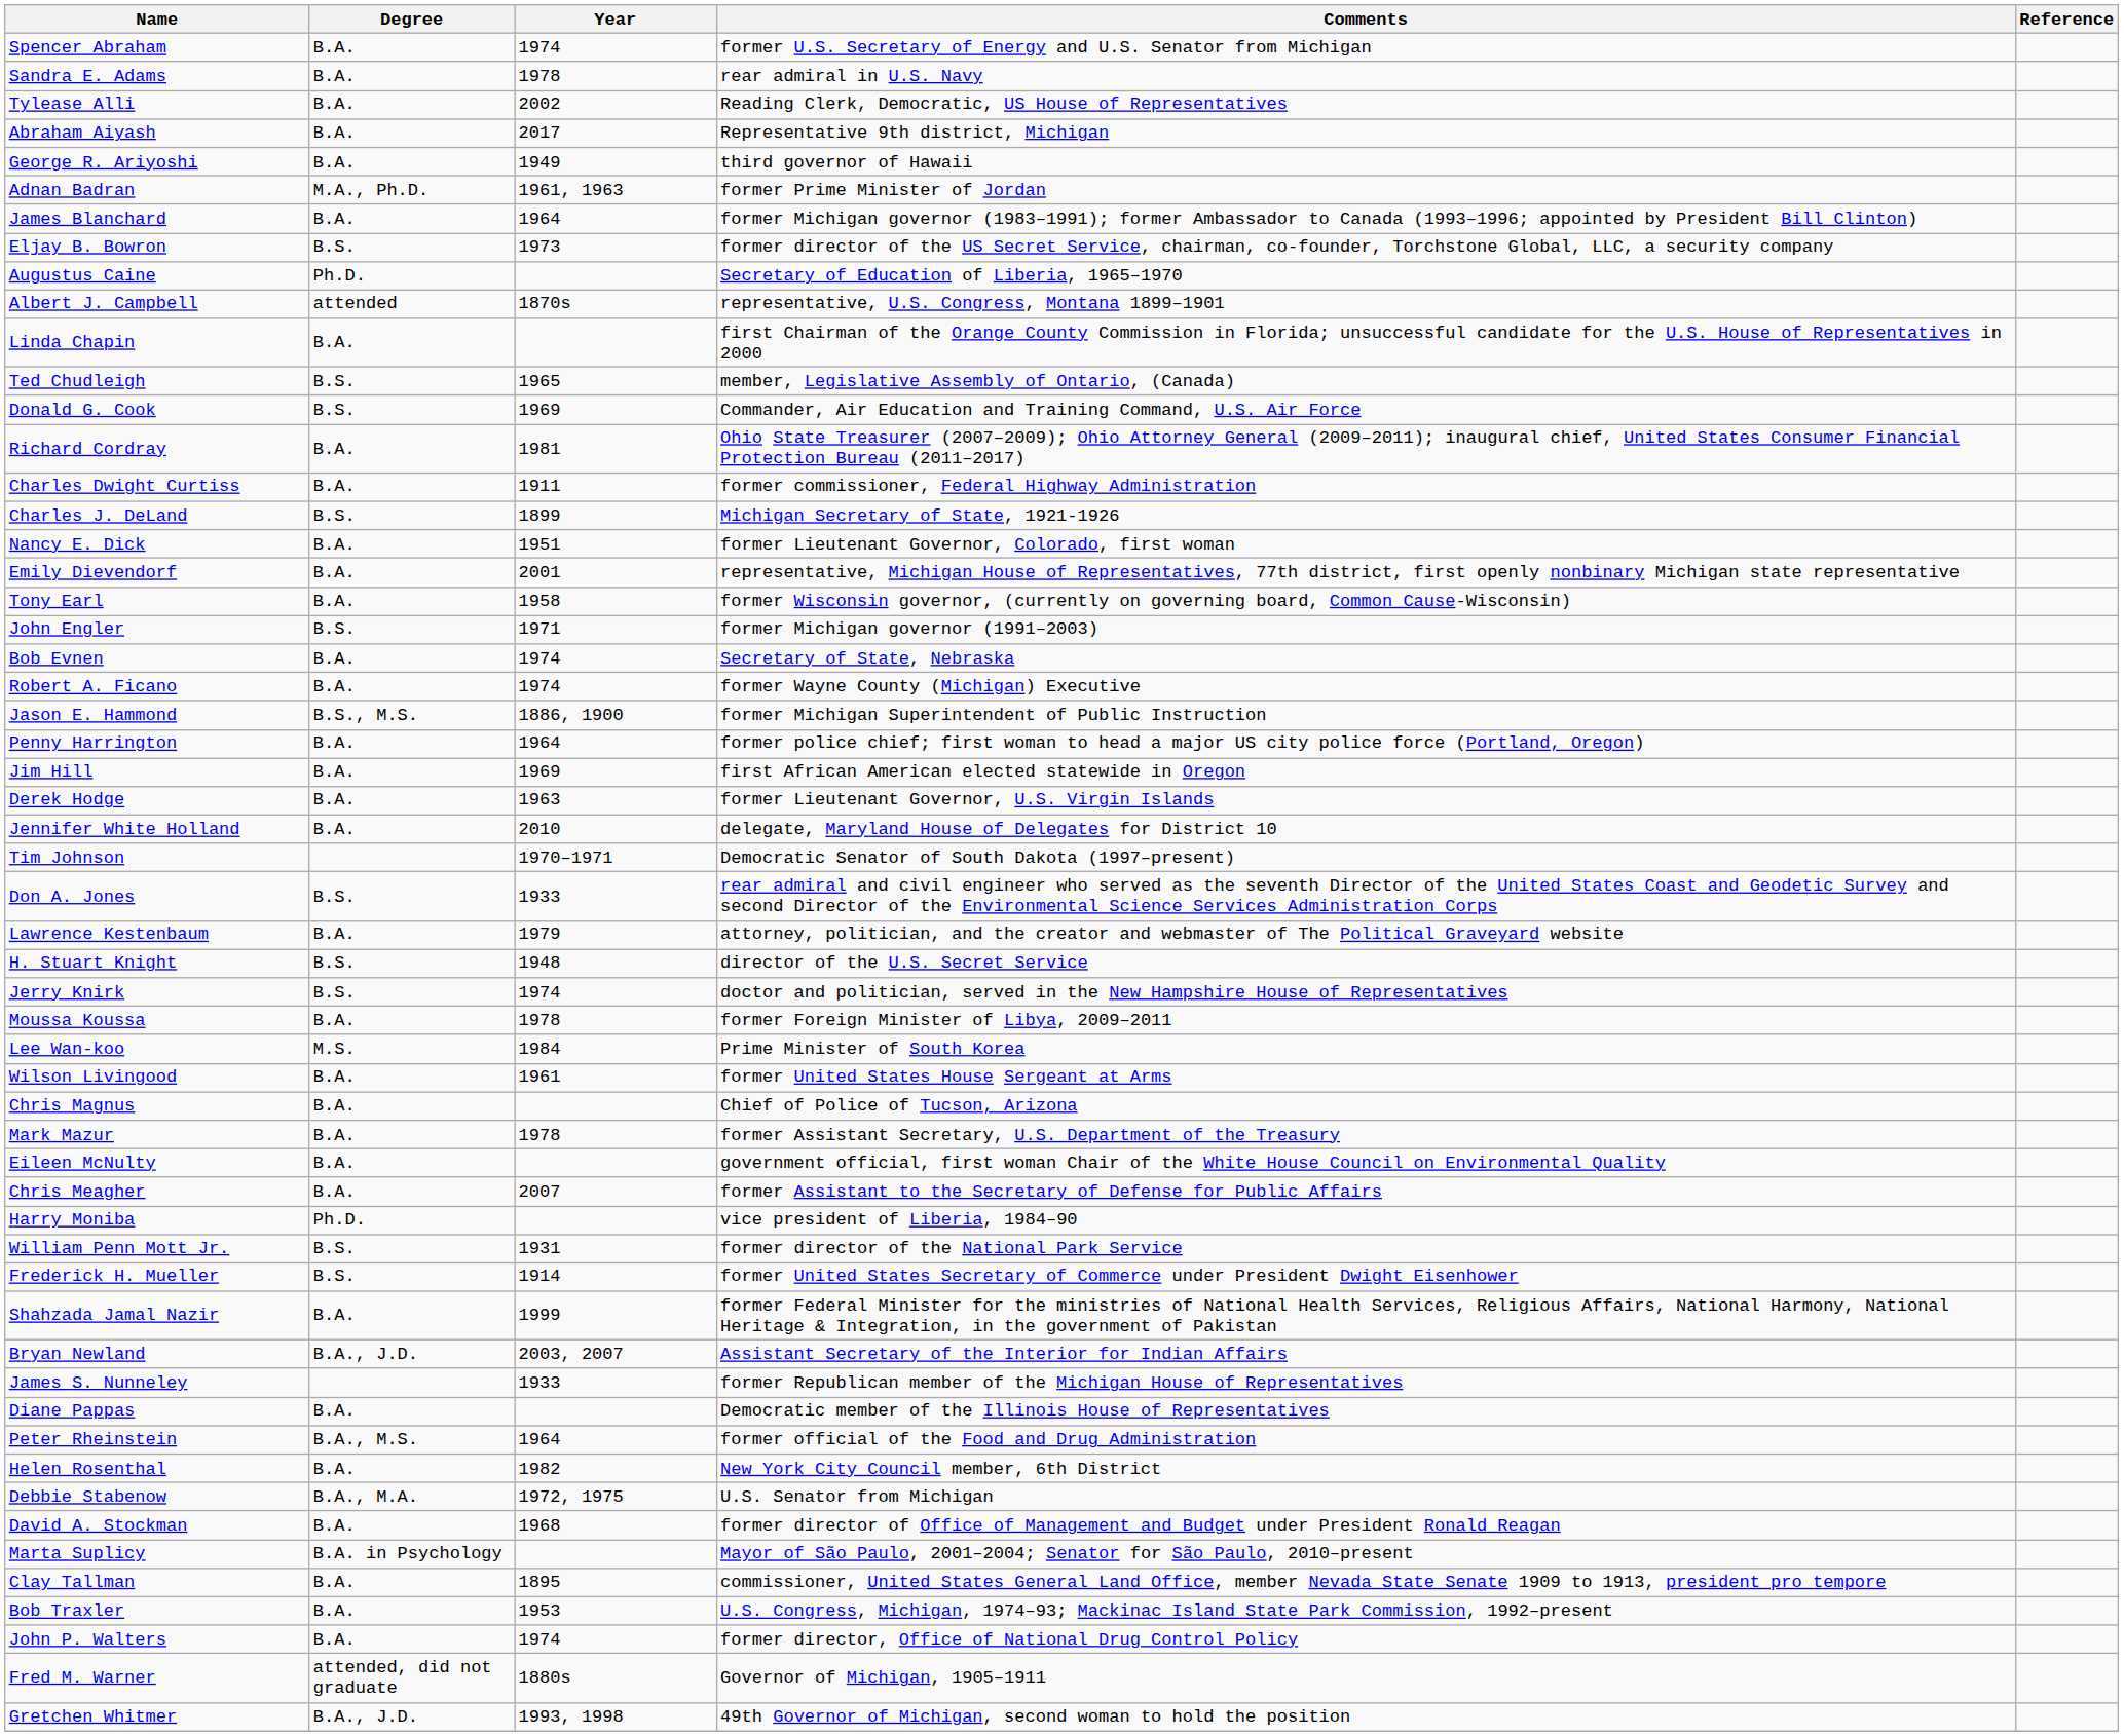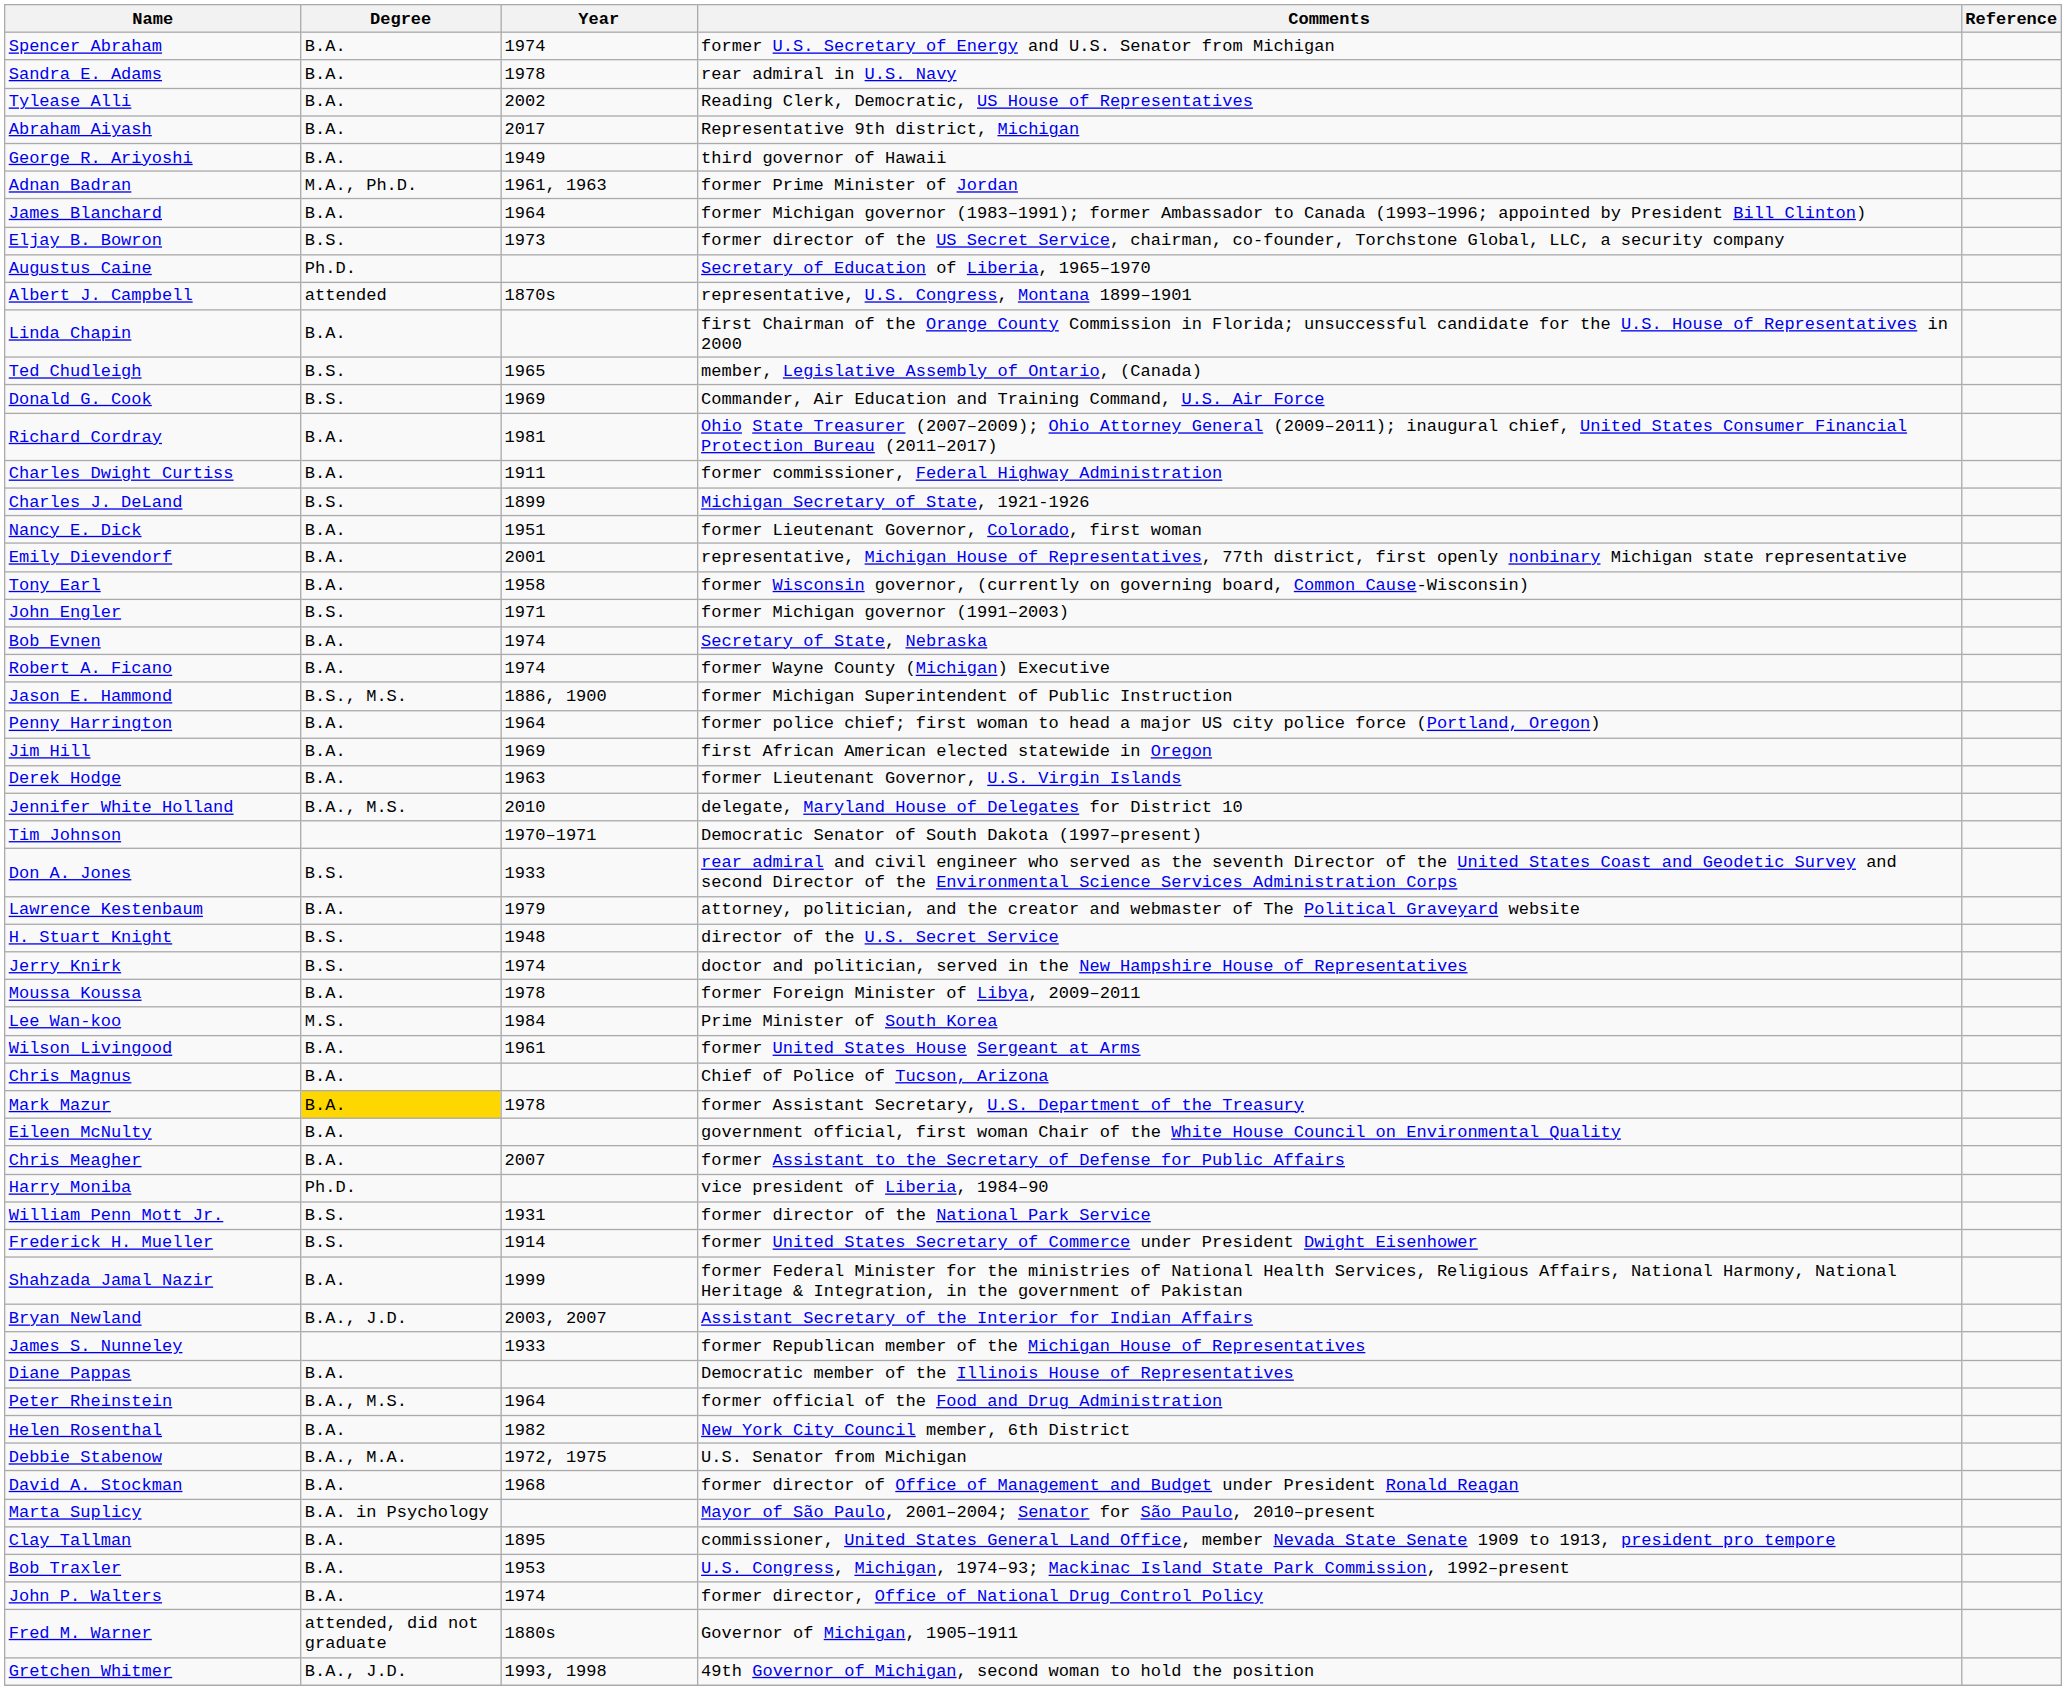 <table class="wikitable sortable">
 <tr>
 <th style="width:15%;">Name</th>
 <th style="width:10%;">Degree</th>
 <th style="width:10%;">Year</th>
 <th style="width:65%;">Comments</th>
 <th style="width:5%;">Reference</th>
 </tr>
 <tr>
 <td><a href='#'>Spencer Abraham</a></td>
 <td>B.A.</td>
 <td>1974</td>
 <td>former <a href='#'>U.S. Secretary of Energy</a> and U.S. Senator from Michigan</td>
 <td></td>
 </tr>
 <tr>
 <td><a href='#'>Sandra E. Adams</a></td>
 <td>B.A.</td>
 <td>1978</td>
 <td>rear admiral in <a href='#'>U.S. Navy</a></td>
 <td></td>
 </tr>
 <tr>
 <td><a href='#'>Tylease Alli</a></td>
 <td>B.A.</td>
 <td>2002</td>
 <td>Reading Clerk, Democratic, <a href='#'>US House of Representatives</a></td>
 <td></td>
 </tr>
 <tr>
 <td><a href='#'>Abraham Aiyash</a></td>
 <td>B.A.</td>
 <td>2017</td>
 <td>Representative 9th district, <a href='#'>Michigan</a></td>
 <td></td>
 </tr>
 <tr>
 <td><a href='#'>George R. Ariyoshi</a></td>
 <td>B.A.</td>
 <td>1949</td>
 <td>third governor of Hawaii</td>
 <td></td>
 </tr>
 <tr>
 <td><a href='#'>Adnan Badran</a></td>
 <td>M.A., Ph.D.</td>
 <td>1961, 1963</td>
 <td>former Prime Minister of <a href='#'>Jordan</a></td>
 <td></td>
 </tr>
 <tr>
 <td><a href='#'>James Blanchard</a></td>
 <td>B.A.</td>
 <td>1964</td>
 <td>former Michigan governor (1983–1991); former Ambassador to Canada (1993–1996; appointed by President <a href='#'>Bill Clinton</a>)</td>
 <td></td>
 </tr>
 <tr>
 <td><a href='#'>Eljay B. Bowron</a></td>
 <td>B.S.</td>
 <td>1973</td>
 <td>former director of the <a href='#'>US Secret Service</a>, chairman, co-founder, Torchstone Global, LLC, a security company</td>
 <td></td>
 </tr>
 <tr>
 <td><a href='#'>Augustus Caine</a></td>
 <td>Ph.D.</td>
 <td></td>
 <td><a href='#'>Secretary of Education</a> of <a href='#'>Liberia</a>, 1965–1970</td>
 <td></td>
 </tr>
 <tr>
 <td><a href='#'>Albert J. Campbell</a></td>
 <td>attended</td>
 <td>1870s</td>
 <td>representative, <a href='#'>U.S. Congress</a>, <a href='#'>Montana</a> 1899–1901</td>
 <td></td>
 </tr>
 <tr>
 <td><a href='#'>Linda Chapin</a></td>
 <td>B.A.</td>
 <td></td>
 <td>first Chairman of the <a href='#'>Orange County</a> Commission in Florida; unsuccessful candidate for the <a href='#'>U.S. House of Representatives</a> in 2000</td>
 <td></td>
 </tr>
 <tr>
 <td><a href='#'>Ted Chudleigh</a></td>
 <td>B.S.</td>
 <td>1965</td>
 <td>member, <a href='#'>Legislative Assembly of Ontario</a>, (Canada)</td>
 <td></td>
 </tr>
 <tr>
 <td><a href='#'>Donald G. Cook</a></td>
 <td>B.S.</td>
 <td>1969</td>
 <td>Commander, Air Education and Training Command, <a href='#'>U.S. Air Force</a></td>
 <td></td>
 </tr>
 <tr>
 <td><a href='#'>Richard Cordray</a></td>
 <td>B.A.</td>
 <td>1981</td>
 <td><a href='#'>Ohio</a> <a href='#'>State Treasurer</a> (2007–2009); <a href='#'>Ohio Attorney General</a> (2009–2011); inaugural chief, <a href='#'>United States Consumer Financial Protection Bureau</a> (2011–2017)</td>
 <td></td>
 </tr>
 <tr>
 <td><a href='#'>Charles Dwight Curtiss</a></td>
 <td>B.A.</td>
 <td>1911</td>
 <td>former commissioner, <a href='#'>Federal Highway Administration</a></td>
 <td></td>
 </tr>
 <tr>
 <td><a href='#'>Charles J. DeLand</a></td>
 <td>B.S.</td>
 <td>1899</td>
 <td><a href='#'>Michigan Secretary of State</a>, 1921-1926</td>
 <td></td>
 </tr>
 <tr>
 <td><a href='#'>Nancy E. Dick</a></td>
 <td>B.A.</td>
 <td>1951</td>
 <td>former Lieutenant Governor, <a href='#'>Colorado</a>, first woman</td>
 <td></td>
 </tr>
 <tr>
 <td><a href='#'>Emily Dievendorf</a></td>
 <td>B.A.</td>
 <td>2001</td>
 <td>representative, <a href='#'>Michigan House of Representatives</a>, 77th district, first openly <a href='#'>nonbinary</a> Michigan state representative</td>
 <td></td>
 </tr>
 <tr>
 <td><a href='#'>Tony Earl</a></td>
 <td>B.A.</td>
 <td>1958</td>
 <td>former <a href='#'>Wisconsin</a> governor, (currently on governing board, <a href='#'>Common Cause</a>-Wisconsin)</td>
 <td></td>
 </tr>
 <tr>
 <td><a href='#'>John Engler</a></td>
 <td>B.S.</td>
 <td>1971</td>
 <td>former Michigan governor (1991–2003)</td>
 <td></td>
 </tr>
 <tr>
 <td><a href='#'>Bob Evnen</a></td>
 <td>B.A.</td>
 <td>1974</td>
 <td><a href='#'>Secretary of State</a>, <a href='#'>Nebraska</a></td>
 <td></td>
 </tr>
 <tr>
 <td><a href='#'>Robert A. Ficano</a></td>
 <td>B.A.</td>
 <td>1974</td>
 <td>former Wayne County (<a href='#'>Michigan</a>) Executive</td>
 <td></td>
 </tr>
 <tr>
 <td><a href='#'>Jason E. Hammond</a></td>
 <td>B.S., M.S.</td>
 <td>1886, 1900</td>
 <td>former Michigan Superintendent of Public Instruction</td>
 <td></td>
 </tr>
 <tr>
 <td><a href='#'>Penny Harrington</a></td>
 <td>B.A.</td>
 <td>1964</td>
 <td>former police chief; first woman to head a major US city police force (<a href='#'>Portland, Oregon</a>)</td>
 <td></td>
 </tr>
 <tr>
 <td><a href='#'>Jim Hill</a></td>
 <td>B.A.</td>
 <td>1969</td>
 <td>first African American elected statewide in <a href='#'>Oregon</a></td>
 <td></td>
 </tr>
 <tr>
 <td><a href='#'>Derek Hodge</a></td>
 <td>B.A.</td>
 <td>1963</td>
 <td>former Lieutenant Governor, <a href='#'>U.S. Virgin Islands</a></td>
 <td></td>
 </tr>
 <tr>
 <td><a href='#'>Jennifer White Holland</a></td>
-<td>B.A.</td>
+<td>B.A., M.S.</td>
 <td>2010</td>
 <td>delegate, <a href='#'>Maryland House of Delegates</a> for District 10</td>
 <td></td>
 </tr>
 <tr>
 <td><a href='#'>Tim Johnson</a></td>
 <td></td>
 <td>1970–1971</td>
 <td>Democratic Senator of South Dakota (1997–present)</td>
 <td></td>
 </tr>
 <tr>
 <td><a href='#'>Don A. Jones</a></td>
 <td>B.S.</td>
 <td>1933</td>
 <td><a href='#'>rear admiral</a> and civil engineer who served as the seventh Director of the <a href='#'>United States Coast and Geodetic Survey</a> and second Director of the <a href='#'>Environmental Science Services Administration Corps</a></td>
 <td></td>
 </tr>
 <tr>
 <td><a href='#'>Lawrence Kestenbaum</a></td>
 <td>B.A.</td>
 <td>1979</td>
 <td>attorney, politician, and the creator and webmaster of The <a href='#'>Political Graveyard</a> website</td>
 <td></td>
 </tr>
 <tr>
 <td><a href='#'>H. Stuart Knight</a></td>
 <td>B.S.</td>
 <td>1948</td>
 <td>director of the <a href='#'>U.S. Secret Service</a></td>
 <td></td>
 </tr>
 <tr>
 <td><a href='#'>Jerry Knirk</a></td>
 <td>B.S.</td>
 <td>1974</td>
 <td>doctor and politician, served in the <a href='#'>New Hampshire House of Representatives</a></td>
 <td></td>
 </tr>
 <tr>
 <td><a href='#'>Moussa Koussa</a></td>
 <td>B.A.</td>
 <td>1978</td>
 <td>former Foreign Minister of <a href='#'>Libya</a>, 2009–2011</td>
 <td></td>
 </tr>
 <tr>
 <td><a href='#'>Lee Wan-koo</a></td>
 <td>M.S.</td>
 <td>1984</td>
 <td>Prime Minister of <a href='#'>South Korea</a></td>
 <td></td>
 </tr>
 <tr>
 <td><a href='#'>Wilson Livingood</a></td>
 <td>B.A.</td>
 <td>1961</td>
 <td>former <a href='#'>United States House</a> <a href='#'>Sergeant at Arms</a></td>
 <td></td>
 </tr>
 <tr>
 <td><a href='#'>Chris Magnus</a></td>
 <td>B.A.</td>
 <td></td>
 <td>Chief of Police of <a href='#'>Tucson, Arizona</a></td>
 <td></td>
 </tr>
 <tr>
 <td><a href='#'>Mark Mazur</a></td>
-<td>B.A.</td>
+<td style="background: gold;">B.A.</td>
 <td>1978</td>
 <td>former Assistant Secretary, <a href='#'>U.S. Department of the Treasury</a></td>
 <td></td>
 </tr>
 <tr>
 <td><a href='#'>Eileen McNulty</a></td>
 <td>B.A.</td>
 <td></td>
 <td>government official, first woman Chair of the <a href='#'>White House Council on Environmental Quality</a></td>
 <td></td>
 </tr>
 <tr>
 <td><a href='#'>Chris Meagher</a></td>
 <td>B.A.</td>
 <td>2007</td>
 <td>former <a href='#'>Assistant to the Secretary of Defense for Public Affairs</a></td>
 <td></td>
 </tr>
 <tr>
 <td><a href='#'>Harry Moniba</a></td>
 <td>Ph.D.</td>
 <td></td>
 <td>vice president of <a href='#'>Liberia</a>, 1984–90</td>
 <td></td>
 </tr>
 <tr>
 <td><a href='#'>William Penn Mott Jr.</a></td>
 <td>B.S.</td>
 <td>1931</td>
 <td>former director of the <a href='#'>National Park Service</a></td>
 <td></td>
 </tr>
 <tr>
 <td><a href='#'>Frederick H. Mueller</a></td>
 <td>B.S.</td>
 <td>1914</td>
 <td>former <a href='#'>United States Secretary of Commerce</a> under President <a href='#'>Dwight Eisenhower</a></td>
 <td></td>
 </tr>
 <tr>
 <td><a href='#'>Shahzada Jamal Nazir</a></td>
 <td>B.A.</td>
 <td>1999</td>
 <td>former Federal Minister for the ministries of National Health Services, Religious Affairs, National Harmony, National Heritage & Integration, in the government of Pakistan</td>
 <td></td>
 </tr>
 <tr>
 <td><a href='#'>Bryan Newland</a></td>
 <td>B.A., J.D.</td>
 <td>2003, 2007</td>
 <td><a href='#'>Assistant Secretary of the Interior for Indian Affairs</a></td>
 <td></td>
 </tr>
 <tr>
 <td><a href='#'>James S. Nunneley</a></td>
 <td></td>
 <td>1933</td>
 <td>former Republican member of the <a href='#'>Michigan House of Representatives</a></td>
 <td></td>
 </tr>
 <tr>
 <td><a href='#'>Diane Pappas</a></td>
 <td>B.A.</td>
 <td></td>
 <td>Democratic member of the <a href='#'>Illinois House of Representatives</a></td>
 <td></td>
 </tr>
 <tr>
 <td><a href='#'>Peter Rheinstein</a></td>
 <td>B.A., M.S.</td>
 <td>1964</td>
 <td>former official of the <a href='#'>Food and Drug Administration</a></td>
 <td></td>
 </tr>
 <tr>
 <td><a href='#'>Helen Rosenthal</a></td>
 <td>B.A.</td>
 <td>1982</td>
 <td><a href='#'>New York City Council</a> member, 6th District</td>
 <td></td>
 </tr>
 <tr>
 <td><a href='#'>Debbie Stabenow</a></td>
 <td>B.A., M.A.</td>
 <td>1972, 1975</td>
 <td>U.S. Senator from Michigan</td>
 <td></td>
 </tr>
 <tr>
 <td><a href='#'>David A. Stockman</a></td>
 <td>B.A.</td>
 <td>1968</td>
 <td>former director of <a href='#'>Office of Management and Budget</a> under President <a href='#'>Ronald Reagan</a></td>
 <td></td>
 </tr>
 <tr>
 <td><a href='#'>Marta Suplicy</a></td>
 <td>B.A. in Psychology</td>
 <td></td>
 <td><a href='#'>Mayor of São Paulo</a>, 2001–2004; <a href='#'>Senator</a> for <a href='#'>São Paulo</a>, 2010–present</td>
 <td></td>
 </tr>
 <tr>
 <td><a href='#'>Clay Tallman</a></td>
 <td>B.A.</td>
 <td>1895</td>
 <td>commissioner, <a href='#'>United States General Land Office</a>, member <a href='#'>Nevada State Senate</a> 1909 to 1913, <a href='#'>president pro tempore</a></td>
 <td></td>
 </tr>
 <tr>
 <td><a href='#'>Bob Traxler</a></td>
 <td>B.A.</td>
 <td>1953</td>
 <td><a href='#'>U.S. Congress</a>, <a href='#'>Michigan</a>, 1974–93; <a href='#'>Mackinac Island State Park Commission</a>, 1992–present</td>
 <td></td>
 </tr>
 <tr>
 <td><a href='#'>John P. Walters</a></td>
 <td>B.A.</td>
 <td>1974</td>
 <td>former director, <a href='#'>Office of National Drug Control Policy</a></td>
 <td></td>
 </tr>
 <tr>
 <td><a href='#'>Fred M. Warner</a></td>
 <td>attended, did not graduate</td>
 <td>1880s</td>
 <td>Governor of <a href='#'>Michigan</a>, 1905–1911</td>
 <td></td>
 </tr>
 <tr>
 <td><a href='#'>Gretchen Whitmer</a></td>
 <td>B.A., J.D.</td>
 <td>1993, 1998</td>
 <td>49th <a href='#'>Governor of Michigan</a>, second woman to hold the position</td>
 <td></td>
 </tr>
 <tr>
 </tr>
 </table>
